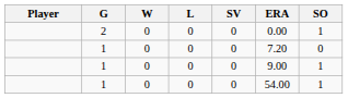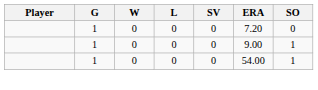 <table class="wikitable sortable">
 <tr>
 <th bgcolor="#DDDDFF" width="16%">Player</th>
 <th bgcolor="#DDDDFF" width="9%">G</th>
 <th bgcolor="#DDDDFF" width="9%">W</th>
 <th bgcolor="#DDDDFF" width="9%">L</th>
 <th bgcolor="#DDDDFF" width="9%">SV</th>
 <th bgcolor="#DDDDFF" width="9%">ERA</th>
 <th bgcolor="#DDDDFF" width="9%">SO</th>
-</tr>
-<tr align="center">
-<td></td>
-<td>2</td>
-<td>0</td>
-<td>0</td>
-<td>0</td>
-<td>0.00</td>
-<td>1</td>
 </tr>
 <tr align=center>
 <td></td>
 <td>1</td>
 <td>0</td>
 <td>0</td>
 <td>0</td>
 <td>7.20</td>
 <td>0</td>
 </tr>
 <tr align="center">
 <td></td>
 <td>1</td>
 <td>0</td>
 <td>0</td>
 <td>0</td>
 <td>9.00</td>
 <td>1</td>
 </tr>
 <tr align="center">
 <td></td>
 <td>1</td>
 <td>0</td>
 <td>0</td>
 <td>0</td>
 <td>54.00</td>
 <td>1</td>
 </tr>
 </table>
